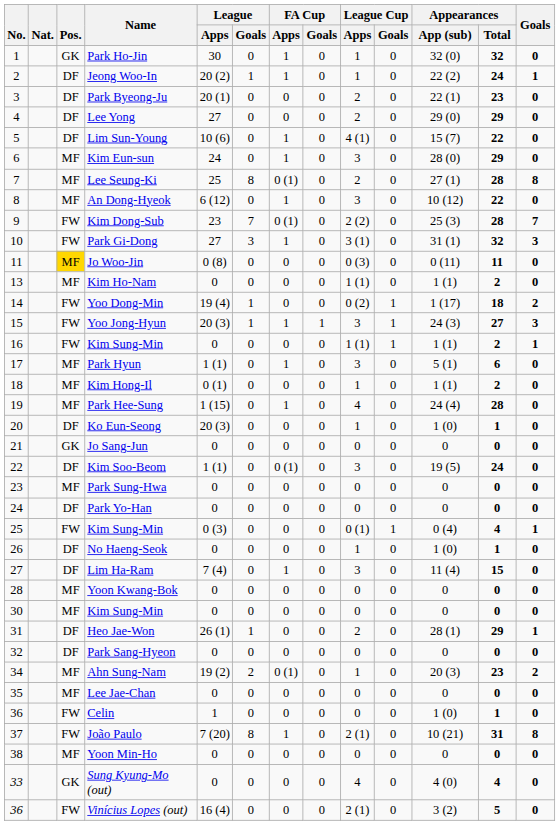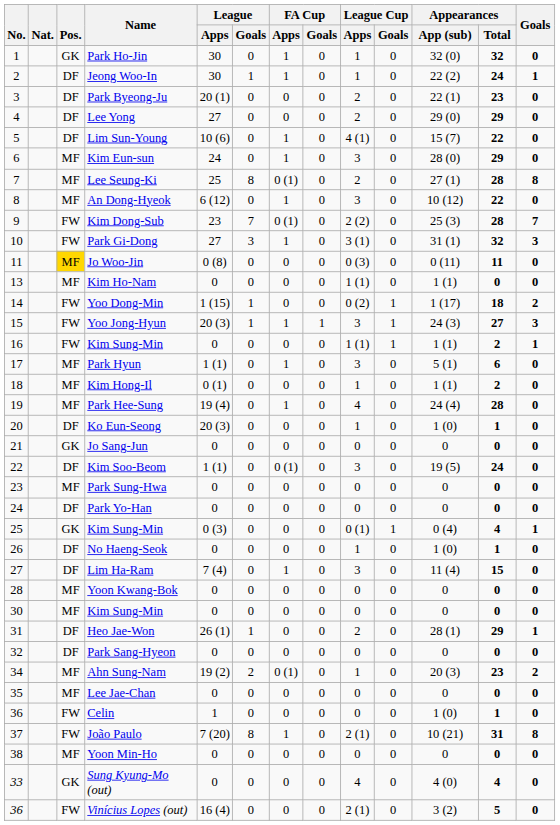 <table class="wikitable" style="font-size: 95%; text-align: center;">
 <tr>
 <th rowspan="2" valign="bottom">No.</th>
 <th rowspan="2" valign="bottom">Nat.</th>
 <th rowspan="2" valign="bottom">Pos.</th>
 <th rowspan="2" width="130">Name</th>
 <th colspan="2" width="80">League</th>
 <th colspan="2" width="80">FA Cup</th>
 <th colspan="2" width="80">League Cup</th>
 <th colspan="2" width="120">Appearances</th>
 <th rowspan="2" width="40">Goals</th>
 </tr>
 <tr>
 <th>Apps</th>
 <th>Goals</th>
 <th>Apps</th>
 <th>Goals</th>
 <th>Apps</th>
 <th>Goals</th>
 <th>App (sub)</th>
 <th>Total</th>
 </tr>
 <tr>
 <td>1</td>
 <td></td>
 <td>GK</td>
 <td align="left"><a href='#'>Park Ho-Jin</a></td>
 <td>30</td>
 <td>0</td>
 <td>1</td>
 <td>0</td>
 <td>1</td>
 <td>0</td>
 <td>32 (0)</td>
 <td><strong>32</strong></td>
 <td><strong>0</strong></td>
 </tr>
 <tr>
 <td>2</td>
 <td></td>
 <td>DF</td>
 <td align="left"><a href='#'>Jeong Woo-In</a></td>
-<td>20 (2)</td>
+<td>30</td>
 <td>1</td>
 <td>1</td>
 <td>0</td>
 <td>1</td>
 <td>0</td>
 <td>22 (2)</td>
 <td><strong>24</strong></td>
 <td><strong>1</strong></td>
 </tr>
 <tr>
 <td>3</td>
 <td></td>
 <td>DF</td>
 <td align="left"><a href='#'>Park Byeong-Ju</a></td>
 <td>20 (1)</td>
 <td>0</td>
 <td>0</td>
 <td>0</td>
 <td>2</td>
 <td>0</td>
 <td>22 (1)</td>
 <td><strong>23</strong></td>
 <td><strong>0</strong></td>
 </tr>
 <tr>
 <td>4</td>
 <td></td>
 <td>DF</td>
 <td align="left"><a href='#'>Lee Yong</a></td>
 <td>27</td>
 <td>0</td>
 <td>0</td>
 <td>0</td>
 <td>2</td>
 <td>0</td>
 <td>29 (0)</td>
 <td><strong>29</strong></td>
 <td><strong>0</strong></td>
 </tr>
 <tr>
 <td>5</td>
 <td></td>
 <td>DF</td>
 <td align="left"><a href='#'>Lim Sun-Young</a></td>
 <td>10 (6)</td>
 <td>0</td>
 <td>1</td>
 <td>0</td>
 <td>4 (1)</td>
 <td>0</td>
 <td>15 (7)</td>
 <td><strong>22</strong></td>
 <td><strong>0</strong></td>
 </tr>
 <tr>
 <td>6</td>
 <td></td>
 <td>MF</td>
 <td align="left"><a href='#'>Kim Eun-sun</a></td>
 <td>24</td>
 <td>0</td>
 <td>1</td>
 <td>0</td>
 <td>3</td>
 <td>0</td>
 <td>28 (0)</td>
 <td><strong>29</strong></td>
 <td><strong>0</strong></td>
 </tr>
 <tr>
 <td>7</td>
 <td></td>
 <td>MF</td>
 <td align="left"><a href='#'>Lee Seung-Ki</a></td>
 <td>25</td>
 <td>8</td>
 <td>0 (1)</td>
 <td>0</td>
 <td>2</td>
 <td>0</td>
 <td>27 (1)</td>
 <td><strong>28</strong></td>
 <td><strong>8</strong></td>
 </tr>
 <tr>
 <td>8</td>
 <td></td>
 <td>MF</td>
 <td align="left"><a href='#'>An Dong-Hyeok</a></td>
 <td>6 (12)</td>
 <td>0</td>
 <td>1</td>
 <td>0</td>
 <td>3</td>
 <td>0</td>
 <td>10 (12)</td>
 <td><strong>22</strong></td>
 <td><strong>0</strong></td>
 </tr>
 <tr>
 <td>9</td>
 <td></td>
 <td>FW</td>
 <td align="left"><a href='#'>Kim Dong-Sub</a></td>
 <td>23</td>
 <td>7</td>
 <td>0 (1)</td>
 <td>0</td>
 <td>2 (2)</td>
 <td>0</td>
 <td>25 (3)</td>
 <td><strong>28</strong></td>
 <td><strong>7</strong></td>
 </tr>
 <tr>
 <td>10</td>
 <td></td>
 <td>FW</td>
 <td align="left"><a href='#'>Park Gi-Dong</a></td>
 <td>27</td>
 <td>3</td>
 <td>1</td>
 <td>0</td>
 <td>3 (1)</td>
 <td>0</td>
 <td>31 (1)</td>
 <td><strong>32</strong></td>
 <td><strong>3</strong></td>
 </tr>
 <tr>
 <td>11</td>
 <td></td>
 <td style="background: gold;">MF</td>
 <td align="left"><a href='#'>Jo Woo-Jin</a></td>
 <td>0 (8)</td>
 <td>0</td>
 <td>0</td>
 <td>0</td>
 <td>0 (3)</td>
 <td>0</td>
 <td>0 (11)</td>
 <td><strong>11</strong></td>
 <td><strong>0</strong></td>
 </tr>
 <tr>
 <td>13</td>
 <td></td>
 <td>MF</td>
 <td align="left"><a href='#'>Kim Ho-Nam</a></td>
 <td>0</td>
 <td>0</td>
 <td>0</td>
 <td>0</td>
 <td>1 (1)</td>
 <td>0</td>
 <td>1 (1)</td>
-<td><strong>2</strong></td>
+<td><strong>0</strong></td>
 <td><strong>0</strong></td>
 </tr>
 <tr>
 <td>14</td>
 <td></td>
 <td>FW</td>
 <td align="left"><a href='#'>Yoo Dong-Min</a></td>
-<td>19 (4)</td>
+<td>1 (15)</td>
 <td>1</td>
 <td>0</td>
 <td>0</td>
 <td>0 (2)</td>
 <td>1</td>
 <td>1 (17)</td>
 <td><strong>18</strong></td>
 <td><strong>2</strong></td>
 </tr>
 <tr>
 <td>15</td>
 <td></td>
 <td>FW</td>
 <td align="left"><a href='#'>Yoo Jong-Hyun</a></td>
 <td>20 (3)</td>
 <td>1</td>
 <td>1</td>
 <td>1</td>
 <td>3</td>
 <td>1</td>
 <td>24 (3)</td>
 <td><strong>27</strong></td>
 <td><strong>3</strong></td>
 </tr>
 <tr>
 <td>16</td>
 <td></td>
 <td>FW</td>
 <td align="left"><a href='#'>Kim Sung-Min</a></td>
 <td>0</td>
 <td>0</td>
 <td>0</td>
 <td>0</td>
 <td>1 (1)</td>
 <td>1</td>
 <td>1 (1)</td>
 <td><strong>2</strong></td>
 <td><strong>1</strong></td>
 </tr>
 <tr>
 <td>17</td>
 <td></td>
 <td>MF</td>
 <td align="left"><a href='#'>Park Hyun</a></td>
 <td>1 (1)</td>
 <td>0</td>
 <td>1</td>
 <td>0</td>
 <td>3</td>
 <td>0</td>
 <td>5 (1)</td>
 <td><strong>6</strong></td>
 <td><strong>0</strong></td>
 </tr>
 <tr>
 <td>18</td>
 <td></td>
 <td>MF</td>
 <td align="left"><a href='#'>Kim Hong-Il</a></td>
 <td>0 (1)</td>
 <td>0</td>
 <td>0</td>
 <td>0</td>
 <td>1</td>
 <td>0</td>
 <td>1 (1)</td>
 <td><strong>2</strong></td>
 <td><strong>0</strong></td>
 </tr>
 <tr>
 <td>19</td>
 <td></td>
 <td>MF</td>
 <td align="left"><a href='#'>Park Hee-Sung</a></td>
-<td>1 (15)</td>
+<td>19 (4)</td>
 <td>0</td>
 <td>1</td>
 <td>0</td>
 <td>4</td>
 <td>0</td>
 <td>24 (4)</td>
 <td><strong>28</strong></td>
 <td><strong>0</strong></td>
 </tr>
 <tr>
 <td>20</td>
 <td></td>
 <td>DF</td>
 <td align="left"><a href='#'>Ko Eun-Seong</a></td>
 <td>20 (3)</td>
 <td>0</td>
 <td>0</td>
 <td>0</td>
 <td>1</td>
 <td>0</td>
 <td>1 (0)</td>
 <td><strong>1</strong></td>
 <td><strong>0</strong></td>
 </tr>
 <tr>
 <td>21</td>
 <td></td>
 <td>GK</td>
 <td align="left"><a href='#'>Jo Sang-Jun</a></td>
 <td>0</td>
 <td>0</td>
 <td>0</td>
 <td>0</td>
 <td>0</td>
 <td>0</td>
 <td>0</td>
 <td><strong>0</strong></td>
 <td><strong>0</strong></td>
 </tr>
 <tr>
 <td>22</td>
 <td></td>
 <td>DF</td>
 <td align="left"><a href='#'>Kim Soo-Beom</a></td>
 <td>1 (1)</td>
 <td>0</td>
 <td>0 (1)</td>
 <td>0</td>
 <td>3</td>
 <td>0</td>
 <td>19 (5)</td>
 <td><strong>24</strong></td>
 <td><strong>0</strong></td>
 </tr>
 <tr>
 <td>23</td>
 <td></td>
 <td>MF</td>
 <td align="left"><a href='#'>Park Sung-Hwa</a></td>
 <td>0</td>
 <td>0</td>
 <td>0</td>
 <td>0</td>
 <td>0</td>
 <td>0</td>
 <td>0</td>
 <td><strong>0</strong></td>
 <td><strong>0</strong></td>
 </tr>
 <tr>
 <td>24</td>
 <td></td>
 <td>DF</td>
 <td align="left"><a href='#'>Park Yo-Han</a></td>
 <td>0</td>
 <td>0</td>
 <td>0</td>
 <td>0</td>
 <td>0</td>
 <td>0</td>
 <td>0</td>
 <td><strong>0</strong></td>
 <td><strong>0</strong></td>
 </tr>
 <tr>
 <td>25</td>
 <td></td>
-<td>FW</td>
+<td>GK</td>
 <td align="left"><a href='#'>Kim Sung-Min</a></td>
 <td>0 (3)</td>
 <td>0</td>
 <td>0</td>
 <td>0</td>
 <td>0 (1)</td>
 <td>1</td>
 <td>0 (4)</td>
 <td><strong>4</strong></td>
 <td><strong>1</strong></td>
 </tr>
 <tr>
 <td>26</td>
 <td></td>
 <td>DF</td>
 <td align="left"><a href='#'>No Haeng-Seok</a></td>
 <td>0</td>
 <td>0</td>
 <td>0</td>
 <td>0</td>
 <td>1</td>
 <td>0</td>
 <td>1 (0)</td>
 <td><strong>1</strong></td>
 <td><strong>0</strong></td>
 </tr>
 <tr>
 <td>27</td>
 <td></td>
 <td>DF</td>
 <td align="left"><a href='#'>Lim Ha-Ram</a></td>
 <td>7 (4)</td>
 <td>0</td>
 <td>1</td>
 <td>0</td>
 <td>3</td>
 <td>0</td>
 <td>11 (4)</td>
 <td><strong>15</strong></td>
 <td><strong>0</strong></td>
 </tr>
 <tr>
 <td>28</td>
 <td></td>
 <td>MF</td>
 <td align="left"><a href='#'>Yoon Kwang-Bok</a></td>
 <td>0</td>
 <td>0</td>
 <td>0</td>
 <td>0</td>
 <td>0</td>
 <td>0</td>
 <td>0</td>
 <td><strong>0</strong></td>
 <td><strong>0</strong></td>
 </tr>
 <tr>
 <td>30</td>
 <td></td>
 <td>MF</td>
 <td align="left"><a href='#'>Kim Sung-Min</a></td>
 <td>0</td>
 <td>0</td>
 <td>0</td>
 <td>0</td>
 <td>0</td>
 <td>0</td>
 <td>0</td>
 <td><strong>0</strong></td>
 <td><strong>0</strong></td>
 </tr>
 <tr>
 <td>31</td>
 <td></td>
 <td>DF</td>
 <td align="left"><a href='#'>Heo Jae-Won</a></td>
 <td>26 (1)</td>
 <td>1</td>
 <td>0</td>
 <td>0</td>
 <td>2</td>
 <td>0</td>
 <td>28 (1)</td>
 <td><strong>29</strong></td>
 <td><strong>1</strong></td>
 </tr>
 <tr>
 <td>32</td>
 <td></td>
 <td>DF</td>
 <td align="left"><a href='#'>Park Sang-Hyeon</a></td>
 <td>0</td>
 <td>0</td>
 <td>0</td>
 <td>0</td>
 <td>0</td>
 <td>0</td>
 <td>0</td>
 <td><strong>0</strong></td>
 <td><strong>0</strong></td>
 </tr>
 <tr>
 <td>34</td>
 <td></td>
 <td>MF</td>
 <td align="left"><a href='#'>Ahn Sung-Nam</a></td>
 <td>19 (2)</td>
 <td>2</td>
 <td>0 (1)</td>
 <td>0</td>
 <td>1</td>
 <td>0</td>
 <td>20 (3)</td>
 <td><strong>23</strong></td>
 <td><strong>2</strong></td>
 </tr>
 <tr>
 <td>35</td>
 <td></td>
 <td>MF</td>
 <td align="left"><a href='#'>Lee Jae-Chan</a></td>
 <td>0</td>
 <td>0</td>
 <td>0</td>
 <td>0</td>
 <td>0</td>
 <td>0</td>
 <td>0</td>
 <td><strong>0</strong></td>
 <td><strong>0</strong></td>
 </tr>
 <tr>
 <td>36</td>
 <td></td>
 <td>FW</td>
 <td align="left"><a href='#'>Celin</a></td>
 <td>1</td>
 <td>0</td>
 <td>0</td>
 <td>0</td>
 <td>0</td>
 <td>0</td>
 <td>1 (0)</td>
 <td><strong>1</strong></td>
 <td><strong>0</strong></td>
 </tr>
 <tr>
 <td>37</td>
 <td></td>
 <td>FW</td>
 <td align="left"><a href='#'>João Paulo</a></td>
 <td>7 (20)</td>
 <td>8</td>
 <td>1</td>
 <td>0</td>
 <td>2 (1)</td>
 <td>0</td>
 <td>10 (21)</td>
 <td><strong>31</strong></td>
 <td><strong>8</strong></td>
 </tr>
 <tr>
 <td>38</td>
 <td></td>
 <td>MF</td>
 <td align="left"><a href='#'>Yoon Min-Ho</a></td>
 <td>0</td>
 <td>0</td>
 <td>0</td>
 <td>0</td>
 <td>0</td>
 <td>0</td>
 <td>0</td>
 <td><strong>0</strong></td>
 <td><strong>0</strong></td>
 </tr>
 <tr>
 <td><em>33</em></td>
 <td></td>
 <td>GK</td>
 <td align="left"><em><a href='#'>Sung Kyung-Mo</a> (out)</em></td>
 <td>0</td>
 <td>0</td>
 <td>0</td>
 <td>0</td>
 <td>4</td>
 <td>0</td>
 <td>4 (0)</td>
 <td><strong>4</strong></td>
 <td><strong>0</strong></td>
 </tr>
 <tr>
 <td><em>36</em></td>
 <td></td>
 <td>FW</td>
 <td align="left"><em><a href='#'>Vinícius Lopes</a> (out)</em></td>
 <td>16 (4)</td>
 <td>0</td>
 <td>0</td>
 <td>0</td>
 <td>2 (1)</td>
 <td>0</td>
 <td>3 (2)</td>
 <td><strong>5</strong></td>
 <td><strong>0</strong></td>
 </tr>
 </table>
